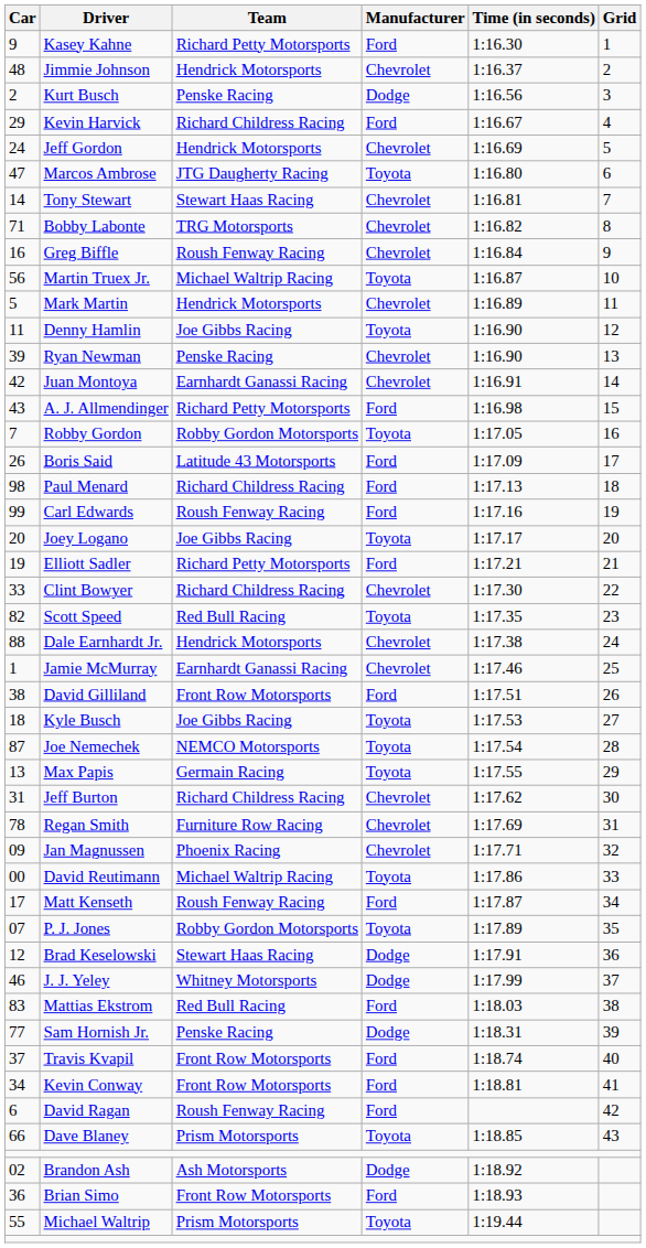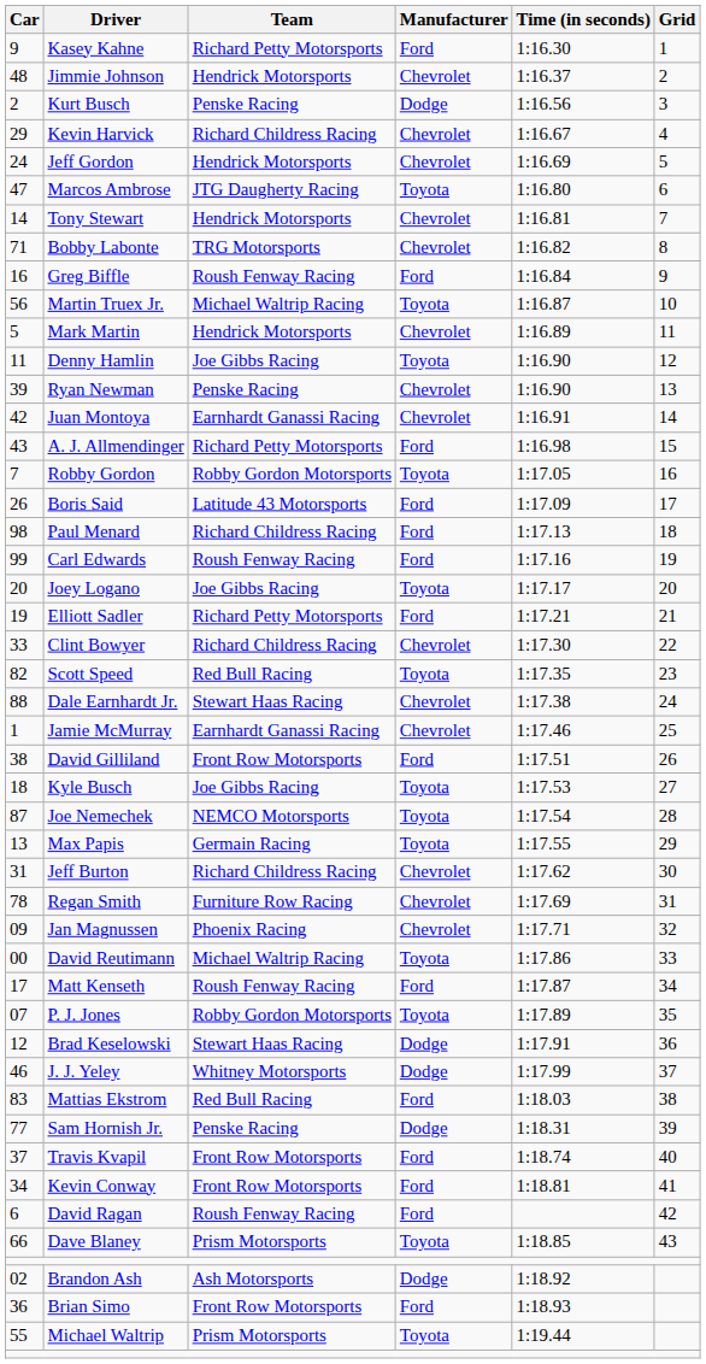 <table class="wikitable">
 <tr>
 <th>Car</th>
 <th>Driver</th>
 <th>Team</th>
 <th>Manufacturer</th>
 <th>Time (in seconds)</th>
 <th>Grid</th>
 </tr>
 <tr>
 <td>9</td>
 <td><a href='#'>Kasey Kahne</a></td>
 <td><a href='#'>Richard Petty Motorsports</a></td>
 <td><a href='#'>Ford</a></td>
 <td>1:16.30</td>
 <td>1</td>
 </tr>
 <tr>
 <td>48</td>
 <td><a href='#'>Jimmie Johnson</a></td>
 <td><a href='#'>Hendrick Motorsports</a></td>
 <td><a href='#'>Chevrolet</a></td>
 <td>1:16.37</td>
 <td>2</td>
 </tr>
 <tr>
 <td>2</td>
 <td><a href='#'>Kurt Busch</a></td>
 <td><a href='#'>Penske Racing</a></td>
 <td><a href='#'>Dodge</a></td>
 <td>1:16.56</td>
 <td>3</td>
 </tr>
 <tr>
 <td>29</td>
 <td><a href='#'>Kevin Harvick</a></td>
 <td><a href='#'>Richard Childress Racing</a></td>
-<td><a href='#'>Ford</a></td>
+<td><a href='#'>Chevrolet</a></td>
 <td>1:16.67</td>
 <td>4</td>
 </tr>
 <tr>
 <td>24</td>
 <td><a href='#'>Jeff Gordon</a></td>
 <td><a href='#'>Hendrick Motorsports</a></td>
 <td><a href='#'>Chevrolet</a></td>
 <td>1:16.69</td>
 <td>5</td>
 </tr>
 <tr>
 <td>47</td>
 <td><a href='#'>Marcos Ambrose</a></td>
 <td><a href='#'>JTG Daugherty Racing</a></td>
 <td><a href='#'>Toyota</a></td>
 <td>1:16.80</td>
 <td>6</td>
 </tr>
 <tr>
 <td>14</td>
 <td><a href='#'>Tony Stewart</a></td>
-<td><a href='#'>Stewart Haas Racing</a></td>
+<td><a href='#'>Hendrick Motorsports</a></td>
 <td><a href='#'>Chevrolet</a></td>
 <td>1:16.81</td>
 <td>7</td>
 </tr>
 <tr>
 <td>71</td>
 <td><a href='#'>Bobby Labonte</a></td>
 <td><a href='#'>TRG Motorsports</a></td>
 <td><a href='#'>Chevrolet</a></td>
 <td>1:16.82</td>
 <td>8</td>
 </tr>
 <tr>
 <td>16</td>
 <td><a href='#'>Greg Biffle</a></td>
 <td><a href='#'>Roush Fenway Racing</a></td>
-<td><a href='#'>Chevrolet</a></td>
+<td><a href='#'>Ford</a></td>
 <td>1:16.84</td>
 <td>9</td>
 </tr>
 <tr>
 <td>56</td>
 <td><a href='#'>Martin Truex Jr.</a></td>
 <td><a href='#'>Michael Waltrip Racing</a></td>
 <td><a href='#'>Toyota</a></td>
 <td>1:16.87</td>
 <td>10</td>
 </tr>
 <tr>
 <td>5</td>
 <td><a href='#'>Mark Martin</a></td>
 <td><a href='#'>Hendrick Motorsports</a></td>
 <td><a href='#'>Chevrolet</a></td>
 <td>1:16.89</td>
 <td>11</td>
 </tr>
 <tr>
 <td>11</td>
 <td><a href='#'>Denny Hamlin</a></td>
 <td><a href='#'>Joe Gibbs Racing</a></td>
 <td><a href='#'>Toyota</a></td>
 <td>1:16.90</td>
 <td>12</td>
 </tr>
 <tr>
 <td>39</td>
 <td><a href='#'>Ryan Newman</a></td>
 <td><a href='#'>Penske Racing</a></td>
 <td><a href='#'>Chevrolet</a></td>
 <td>1:16.90</td>
 <td>13</td>
 </tr>
 <tr>
 <td>42</td>
 <td><a href='#'>Juan Montoya</a></td>
 <td><a href='#'>Earnhardt Ganassi Racing</a></td>
 <td><a href='#'>Chevrolet</a></td>
 <td>1:16.91</td>
 <td>14</td>
 </tr>
 <tr>
 <td>43</td>
 <td><a href='#'>A. J. Allmendinger</a></td>
 <td><a href='#'>Richard Petty Motorsports</a></td>
 <td><a href='#'>Ford</a></td>
 <td>1:16.98</td>
 <td>15</td>
 </tr>
 <tr>
 <td>7</td>
 <td><a href='#'>Robby Gordon</a></td>
 <td><a href='#'>Robby Gordon Motorsports</a></td>
 <td><a href='#'>Toyota</a></td>
 <td>1:17.05</td>
 <td>16</td>
 </tr>
 <tr>
 <td>26</td>
 <td><a href='#'>Boris Said</a></td>
 <td><a href='#'>Latitude 43 Motorsports</a></td>
 <td><a href='#'>Ford</a></td>
 <td>1:17.09</td>
 <td>17</td>
 </tr>
 <tr>
 <td>98</td>
 <td><a href='#'>Paul Menard</a></td>
 <td><a href='#'>Richard Childress Racing</a></td>
 <td><a href='#'>Ford</a></td>
 <td>1:17.13</td>
 <td>18</td>
 </tr>
 <tr>
 <td>99</td>
 <td><a href='#'>Carl Edwards</a></td>
 <td><a href='#'>Roush Fenway Racing</a></td>
 <td><a href='#'>Ford</a></td>
 <td>1:17.16</td>
 <td>19</td>
 </tr>
 <tr>
 <td>20</td>
 <td><a href='#'>Joey Logano</a></td>
 <td><a href='#'>Joe Gibbs Racing</a></td>
 <td><a href='#'>Toyota</a></td>
 <td>1:17.17</td>
 <td>20</td>
 </tr>
 <tr>
 <td>19</td>
 <td><a href='#'>Elliott Sadler</a></td>
 <td><a href='#'>Richard Petty Motorsports</a></td>
 <td><a href='#'>Ford</a></td>
 <td>1:17.21</td>
 <td>21</td>
 </tr>
 <tr>
 <td>33</td>
 <td><a href='#'>Clint Bowyer</a></td>
 <td><a href='#'>Richard Childress Racing</a></td>
 <td><a href='#'>Chevrolet</a></td>
 <td>1:17.30</td>
 <td>22</td>
 </tr>
 <tr>
 <td>82</td>
 <td><a href='#'>Scott Speed</a></td>
 <td><a href='#'>Red Bull Racing</a></td>
 <td><a href='#'>Toyota</a></td>
 <td>1:17.35</td>
 <td>23</td>
 </tr>
 <tr>
 <td>88</td>
 <td><a href='#'>Dale Earnhardt Jr.</a></td>
-<td><a href='#'>Hendrick Motorsports</a></td>
+<td><a href='#'>Stewart Haas Racing</a></td>
 <td><a href='#'>Chevrolet</a></td>
 <td>1:17.38</td>
 <td>24</td>
 </tr>
 <tr>
 <td>1</td>
 <td><a href='#'>Jamie McMurray</a></td>
 <td><a href='#'>Earnhardt Ganassi Racing</a></td>
 <td><a href='#'>Chevrolet</a></td>
 <td>1:17.46</td>
 <td>25</td>
 </tr>
 <tr>
 <td>38</td>
 <td><a href='#'>David Gilliland</a></td>
 <td><a href='#'>Front Row Motorsports</a></td>
 <td><a href='#'>Ford</a></td>
 <td>1:17.51</td>
 <td>26</td>
 </tr>
 <tr>
 <td>18</td>
 <td><a href='#'>Kyle Busch</a></td>
 <td><a href='#'>Joe Gibbs Racing</a></td>
 <td><a href='#'>Toyota</a></td>
 <td>1:17.53</td>
 <td>27</td>
 </tr>
 <tr>
 <td>87</td>
 <td><a href='#'>Joe Nemechek</a></td>
 <td><a href='#'>NEMCO Motorsports</a></td>
 <td><a href='#'>Toyota</a></td>
 <td>1:17.54</td>
 <td>28</td>
 </tr>
 <tr>
 <td>13</td>
 <td><a href='#'>Max Papis</a></td>
 <td><a href='#'>Germain Racing</a></td>
 <td><a href='#'>Toyota</a></td>
 <td>1:17.55</td>
 <td>29</td>
 </tr>
 <tr>
 <td>31</td>
 <td><a href='#'>Jeff Burton</a></td>
 <td><a href='#'>Richard Childress Racing</a></td>
 <td><a href='#'>Chevrolet</a></td>
 <td>1:17.62</td>
 <td>30</td>
 </tr>
 <tr>
 <td>78</td>
 <td><a href='#'>Regan Smith</a></td>
 <td><a href='#'>Furniture Row Racing</a></td>
 <td><a href='#'>Chevrolet</a></td>
 <td>1:17.69</td>
 <td>31</td>
 </tr>
 <tr>
 <td>09</td>
 <td><a href='#'>Jan Magnussen</a></td>
 <td><a href='#'>Phoenix Racing</a></td>
 <td><a href='#'>Chevrolet</a></td>
 <td>1:17.71</td>
 <td>32</td>
 </tr>
 <tr>
 <td>00</td>
 <td><a href='#'>David Reutimann</a></td>
 <td><a href='#'>Michael Waltrip Racing</a></td>
 <td><a href='#'>Toyota</a></td>
 <td>1:17.86</td>
 <td>33</td>
 </tr>
 <tr>
 <td>17</td>
 <td><a href='#'>Matt Kenseth</a></td>
 <td><a href='#'>Roush Fenway Racing</a></td>
 <td><a href='#'>Ford</a></td>
 <td>1:17.87</td>
 <td>34</td>
 </tr>
 <tr>
 <td>07</td>
 <td><a href='#'>P. J. Jones</a></td>
 <td><a href='#'>Robby Gordon Motorsports</a></td>
 <td><a href='#'>Toyota</a></td>
 <td>1:17.89</td>
 <td>35</td>
 </tr>
 <tr>
 <td>12</td>
 <td><a href='#'>Brad Keselowski</a></td>
 <td><a href='#'>Stewart Haas Racing</a></td>
 <td><a href='#'>Dodge</a></td>
 <td>1:17.91</td>
 <td>36</td>
 </tr>
 <tr>
 <td>46</td>
 <td><a href='#'>J. J. Yeley</a></td>
 <td><a href='#'>Whitney Motorsports</a></td>
 <td><a href='#'>Dodge</a></td>
 <td>1:17.99</td>
 <td>37</td>
 </tr>
 <tr>
 <td>83</td>
 <td><a href='#'>Mattias Ekstrom</a></td>
 <td><a href='#'>Red Bull Racing</a></td>
 <td><a href='#'>Ford</a></td>
 <td>1:18.03</td>
 <td>38</td>
 </tr>
 <tr>
 <td>77</td>
 <td><a href='#'>Sam Hornish Jr.</a></td>
 <td><a href='#'>Penske Racing</a></td>
 <td><a href='#'>Dodge</a></td>
 <td>1:18.31</td>
 <td>39</td>
 </tr>
 <tr>
 <td>37</td>
 <td><a href='#'>Travis Kvapil</a></td>
 <td><a href='#'>Front Row Motorsports</a></td>
 <td><a href='#'>Ford</a></td>
 <td>1:18.74</td>
 <td>40</td>
 </tr>
 <tr>
 <td>34</td>
 <td><a href='#'>Kevin Conway</a></td>
 <td><a href='#'>Front Row Motorsports</a></td>
 <td><a href='#'>Ford</a></td>
 <td>1:18.81</td>
 <td>41</td>
 </tr>
 <tr>
 <td>6</td>
 <td><a href='#'>David Ragan</a></td>
 <td><a href='#'>Roush Fenway Racing</a></td>
 <td><a href='#'>Ford</a></td>
 <td></td>
 <td>42</td>
 </tr>
 <tr>
 <td>66</td>
 <td><a href='#'>Dave Blaney</a></td>
 <td><a href='#'>Prism Motorsports</a></td>
 <td><a href='#'>Toyota</a></td>
 <td>1:18.85</td>
 <td>43</td>
 </tr>
 <tr>
 <td colspan="8"></td>
 </tr>
 <tr>
 <td>02</td>
 <td><a href='#'>Brandon Ash</a></td>
 <td><a href='#'>Ash Motorsports</a></td>
 <td><a href='#'>Dodge</a></td>
 <td>1:18.92</td>
 <td></td>
 </tr>
 <tr>
 <td>36</td>
 <td><a href='#'>Brian Simo</a></td>
 <td><a href='#'>Front Row Motorsports</a></td>
 <td><a href='#'>Ford</a></td>
 <td>1:18.93</td>
 <td></td>
 </tr>
 <tr>
 <td>55</td>
 <td><a href='#'>Michael Waltrip</a></td>
 <td><a href='#'>Prism Motorsports</a></td>
 <td><a href='#'>Toyota</a></td>
 <td>1:19.44</td>
 <td></td>
 </tr>
 <tr>
 <td colspan="8"></td>
 </tr>
 </table>
